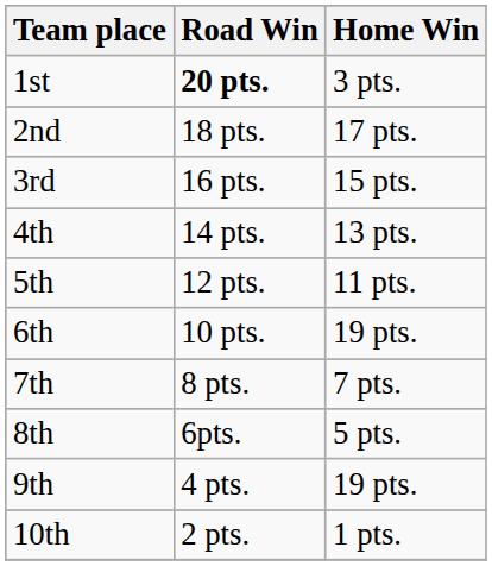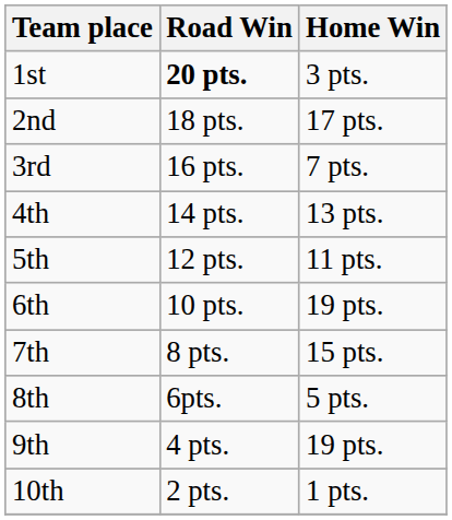 <table class="wikitable">
 <tr>
 <th>Team place</th>
 <th>Road Win</th>
 <th>Home Win</th>
 </tr>
 <tr>
 <td>1st</td>
 <td><strong>20 pts.</strong></td>
 <td>3 pts.</td>
 </tr>
 <tr>
 <td>2nd</td>
 <td>18 pts.</td>
 <td>17 pts.</td>
 </tr>
 <tr>
 <td>3rd</td>
 <td>16 pts.</td>
-<td>15 pts.</td>
+<td>7 pts.</td>
 </tr>
 <tr>
 <td>4th</td>
 <td>14 pts.</td>
 <td>13 pts.</td>
 </tr>
 <tr>
 <td>5th</td>
 <td>12 pts.</td>
 <td>11 pts.</td>
 </tr>
 <tr>
 <td>6th</td>
 <td>10 pts.</td>
 <td>19 pts.</td>
 </tr>
 <tr>
 <td>7th</td>
 <td>8 pts.</td>
-<td>7 pts.</td>
+<td>15 pts.</td>
 </tr>
 <tr>
 <td>8th</td>
 <td>6pts.</td>
 <td>5 pts.</td>
 </tr>
 <tr>
 <td>9th</td>
 <td>4 pts.</td>
 <td>19 pts.</td>
 </tr>
 <tr>
 <td>10th</td>
 <td>2 pts.</td>
 <td>1 pts.</td>
 </tr>
 <tr>
 </tr>
 </table>
